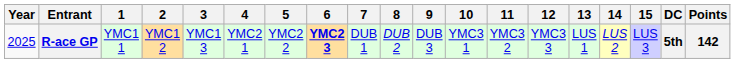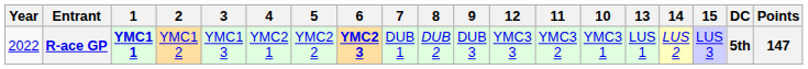 <table class="wikitable" style="text-align:center; font-size:85%">
 <tr>
 <th>Year</th>
 <th>Entrant</th>
 <th>1</th>
 <th>2</th>
 <th>3</th>
 <th>4</th>
 <th>5</th>
 <th>6</th>
 <th>7</th>
 <th>8</th>
 <th>9</th>
+<th>12</th>
+<th>11</th>
 <th>10</th>
-<th>11</th>
-<th>12</th>
 <th>13</th>
 <th>14</th>
 <th>15</th>
 <th>DC</th>
 <th>Points</th>
 </tr>
 <tr>
-<td><a href='#'>2025</a></td>
+<td><a href='#'>2022</a></td>
 <th nowrap><a href='#'>R-ace GP</a></th>
-<td style="background:#DFFFDF;"><a href='#'>YMC1<br>1</a><br></td>
+<td style="background:#DFFFDF;"><strong><a href='#'>YMC1<br>1</a><br></strong></td>
 <td style="background:#FFDF9F;"><a href='#'>YMC1<br>2</a><br></td>
 <td style="background:#DFFFDF;"><a href='#'>YMC1<br>3</a><br></td>
 <td style="background:#DFFFDF;"><a href='#'>YMC2<br>1</a><br></td>
 <td style="background:#DFFFDF;"><a href='#'>YMC2<br>2</a><br></td>
 <td style="background:#FFDF9F;"><strong><a href='#'>YMC2<br>3</a><br></strong></td>
 <td style="background:#DFFFDF;"><a href='#'>DUB<br>1</a><br></td>
 <td style="background:#DFFFDF;"><em><a href='#'>DUB<br>2</a></em><br></td>
 <td style="background:#DFFFDF;"><a href='#'>DUB<br>3</a><br></td>
+<td style="background:#DFFFDF;"><a href='#'>YMC3<br>3</a><br></td>
+<td style="background:#DFFFDF;"><a href='#'>YMC3<br>2</a><br></td>
 <td style="background:#DFFFDF;"><a href='#'>YMC3<br>1</a><br></td>
-<td style="background:#DFFFDF;"><a href='#'>YMC3<br>2</a><br></td>
-<td style="background:#DFFFDF;"><a href='#'>YMC3<br>3</a><br></td>
 <td style="background:#DFFFDF;"><a href='#'>LUS<br>1</a><br></td>
 <td style="background:#FFFFBF;"><em><a href='#'>LUS<br>2</a></em><br></td>
 <td style="background:#CFCFFF;"><a href='#'>LUS<br>3</a><br></td>
 <th>5th</th>
-<th>142</th>
+<th>147</th>
 </tr>
 </table>
